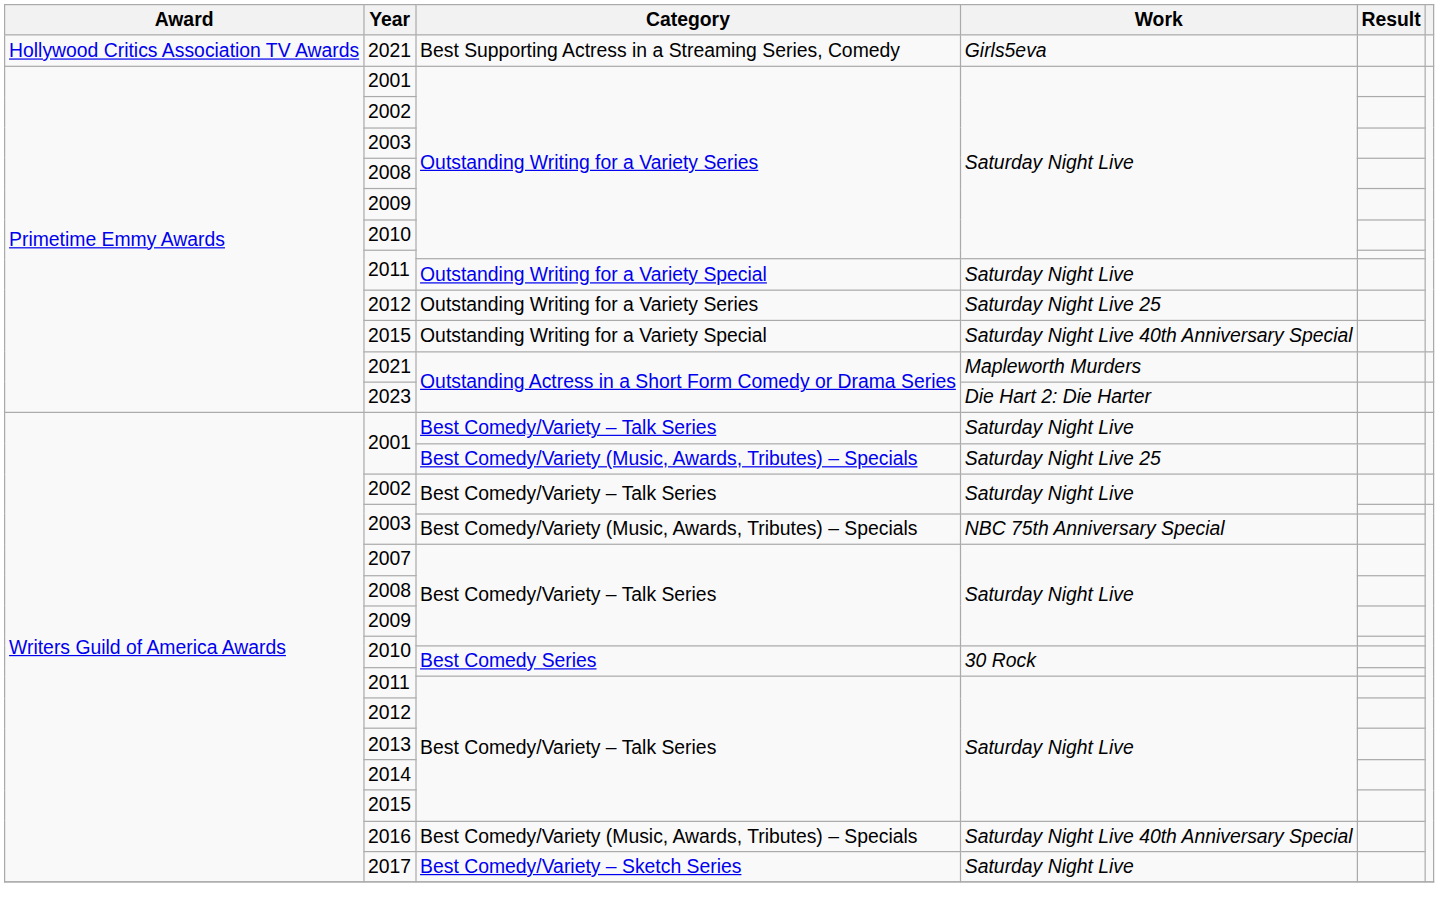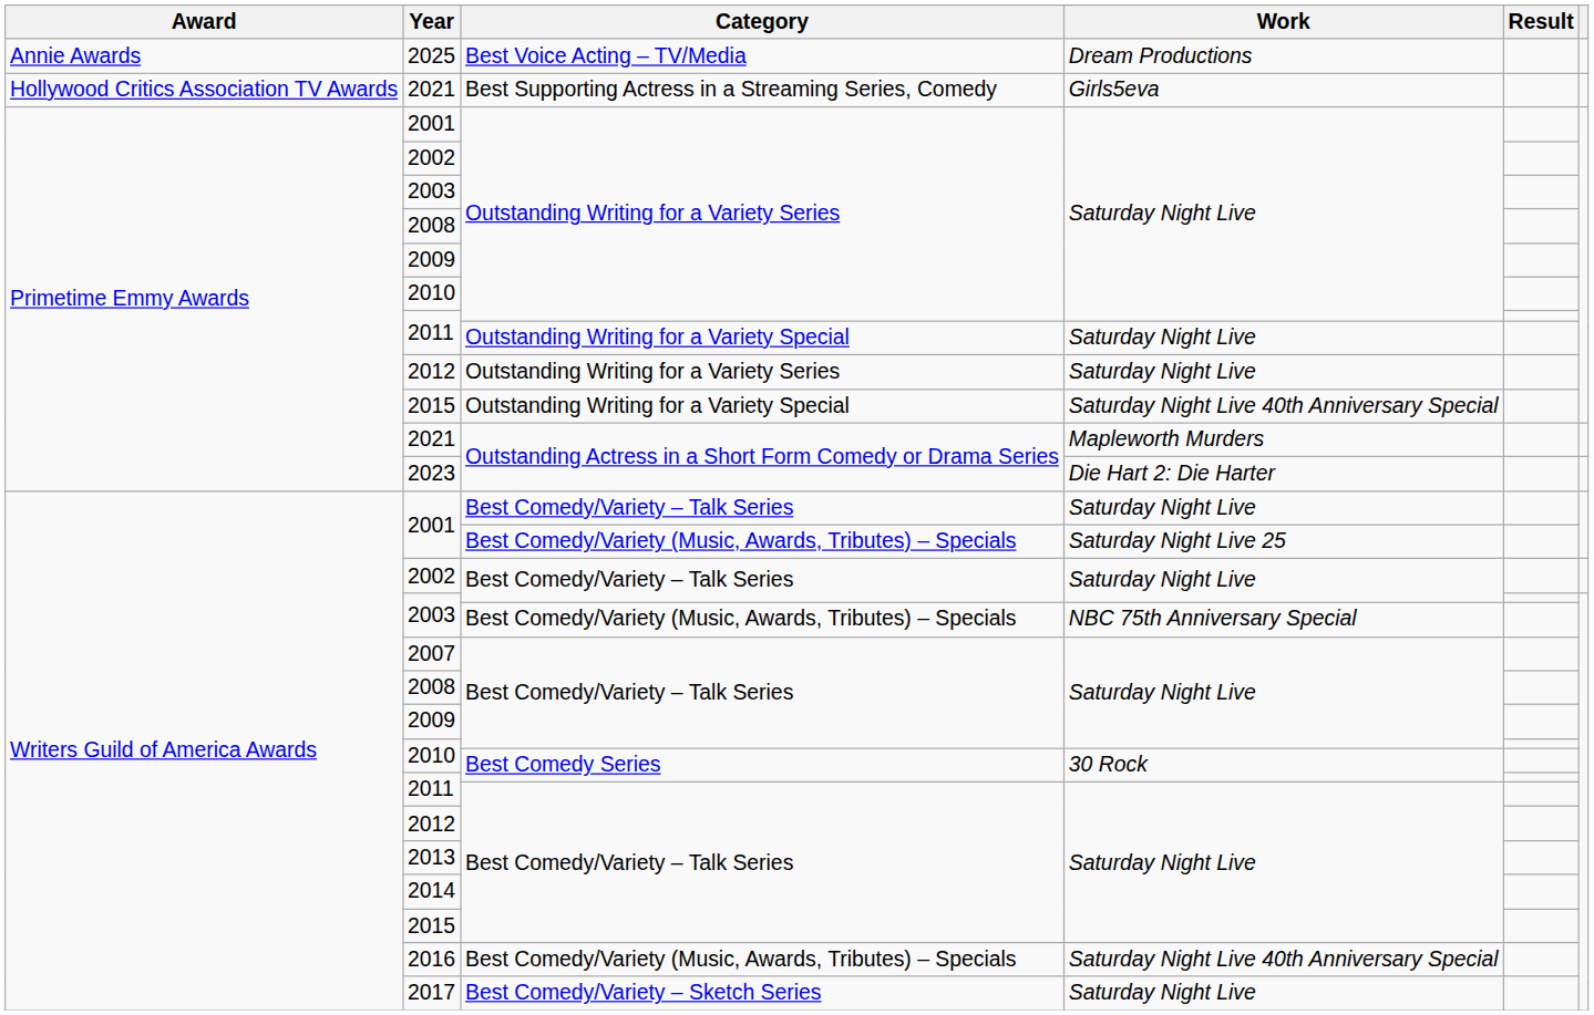 <table class="wikitable">
 <tr>
 <th scope="col">Award</th>
 <th scope="col">Year</th>
 <th scope="col">Category</th>
 <th scope="col">Work</th>
 <th scope="col">Result</th>
 <th scope="col"></th>
+</tr>
+<tr>
+<td><a href='#'>Annie Awards</a></td>
+<td>2025</td>
+<td><a href='#'>Best Voice Acting – TV/Media</a></td>
+<td><em>Dream Productions</em></td>
+<td></td>
+<td align="center"></td>
 </tr>
 <tr>
 <td><a href='#'>Hollywood Critics Association TV Awards</a></td>
 <td>2021</td>
 <td>Best Supporting Actress in a Streaming Series, Comedy</td>
 <td><em>Girls5eva</em></td>
 <td></td>
 <td rowspan="1" align="center"></td>
 </tr>
 <tr>
 <td rowspan="12"><a href='#'>Primetime Emmy Awards</a></td>
 <td>2001</td>
 <td rowspan="7"><a href='#'>Outstanding Writing for a Variety Series</a></td>
 <td rowspan="7"><em>Saturday Night Live</em></td>
 <td></td>
 <td rowspan="10" align="center"></td>
 </tr>
 <tr>
 <td>2002</td>
 <td></td>
 </tr>
 <tr>
 <td>2003</td>
 <td></td>
 </tr>
 <tr>
 <td>2008</td>
 <td></td>
 </tr>
 <tr>
 <td>2009</td>
 <td></td>
 </tr>
 <tr>
 <td>2010</td>
 <td></td>
 </tr>
 <tr>
 <td rowspan=2>2011</td>
 <td></td>
 </tr>
 <tr>
 <td><a href='#'>Outstanding Writing for a Variety Special</a></td>
 <td><em>Saturday Night Live </em></td>
 <td></td>
 </tr>
 <tr>
 <td>2012</td>
 <td>Outstanding Writing for a Variety Series</td>
-<td><em>Saturday Night Live 25</em></td>
+<td><em>Saturday Night Live</em></td>
 <td></td>
 </tr>
 <tr>
 <td>2015</td>
 <td>Outstanding Writing for a Variety Special</td>
 <td><em>Saturday Night Live 40th Anniversary Special</em></td>
 <td></td>
 </tr>
 <tr>
 <td>2021</td>
 <td rowspan="2"><a href='#'>Outstanding Actress in a Short Form Comedy or Drama Series</a></td>
 <td><em>Mapleworth Murders</em></td>
 <td></td>
 <td align="center"></td>
 </tr>
 <tr>
 <td>2023</td>
 <td><em>Die Hart 2: Die Harter</em></td>
 <td></td>
 <td align="center"></td>
 </tr>
 <tr>
 <td rowspan="18"><a href='#'>Writers Guild of America Awards</a></td>
 <td rowspan="2">2001</td>
 <td><a href='#'>Best Comedy/Variety – Talk Series</a></td>
 <td><em>Saturday Night Live </em></td>
 <td></td>
 <td rowspan="2" align="center"></td>
 </tr>
 <tr>
 <td><a href='#'>Best Comedy/Variety (Music, Awards, Tributes) – Specials</a></td>
 <td><em>Saturday Night Live 25</em></td>
 <td></td>
 </tr>
 <tr>
 <td>2002</td>
 <td rowspan=2>Best Comedy/Variety – Talk Series</td>
 <td rowspan=2><em>Saturday Night Live </em></td>
 <td></td>
 <td rowspan="1" align="center"></td>
 </tr>
 <tr>
 <td rowspan="2">2003</td>
 <td></td>
 <td rowspan="15" align="center"></td>
 </tr>
 <tr>
 <td>Best Comedy/Variety (Music, Awards, Tributes) – Specials</td>
 <td><em>NBC 75th Anniversary Special</em></td>
 <td></td>
 </tr>
 <tr>
 <td>2007</td>
 <td rowspan=4>Best Comedy/Variety – Talk Series</td>
 <td rowspan=4><em>Saturday Night Live</em></td>
 <td></td>
 </tr>
 <tr>
 <td>2008</td>
 <td></td>
 </tr>
 <tr>
 <td>2009</td>
 <td></td>
 </tr>
 <tr>
 <td rowspan="2">2010</td>
 <td></td>
 </tr>
 <tr>
 <td rowspan=2><a href='#'>Best Comedy Series</a></td>
 <td rowspan=2><em>30 Rock</em></td>
 <td></td>
 </tr>
 <tr>
 <td rowspan="2">2011</td>
 <td></td>
 </tr>
 <tr>
 <td rowspan=5>Best Comedy/Variety – Talk Series</td>
 <td rowspan=5><em>Saturday Night Live</em></td>
 <td></td>
 </tr>
 <tr>
 <td>2012</td>
 <td></td>
 </tr>
 <tr>
 <td>2013</td>
 <td></td>
 </tr>
 <tr>
 <td>2014</td>
 <td></td>
 </tr>
 <tr>
 <td>2015</td>
 <td></td>
 </tr>
 <tr>
 <td>2016</td>
 <td>Best Comedy/Variety (Music, Awards, Tributes) – Specials</td>
 <td><em>Saturday Night Live 40th Anniversary Special</em></td>
 <td></td>
 </tr>
 <tr>
 <td>2017</td>
 <td><a href='#'>Best Comedy/Variety – Sketch Series</a></td>
 <td><em>Saturday Night Live</em></td>
 <td></td>
 </tr>
 <tr>
 </tr>
 </table>
